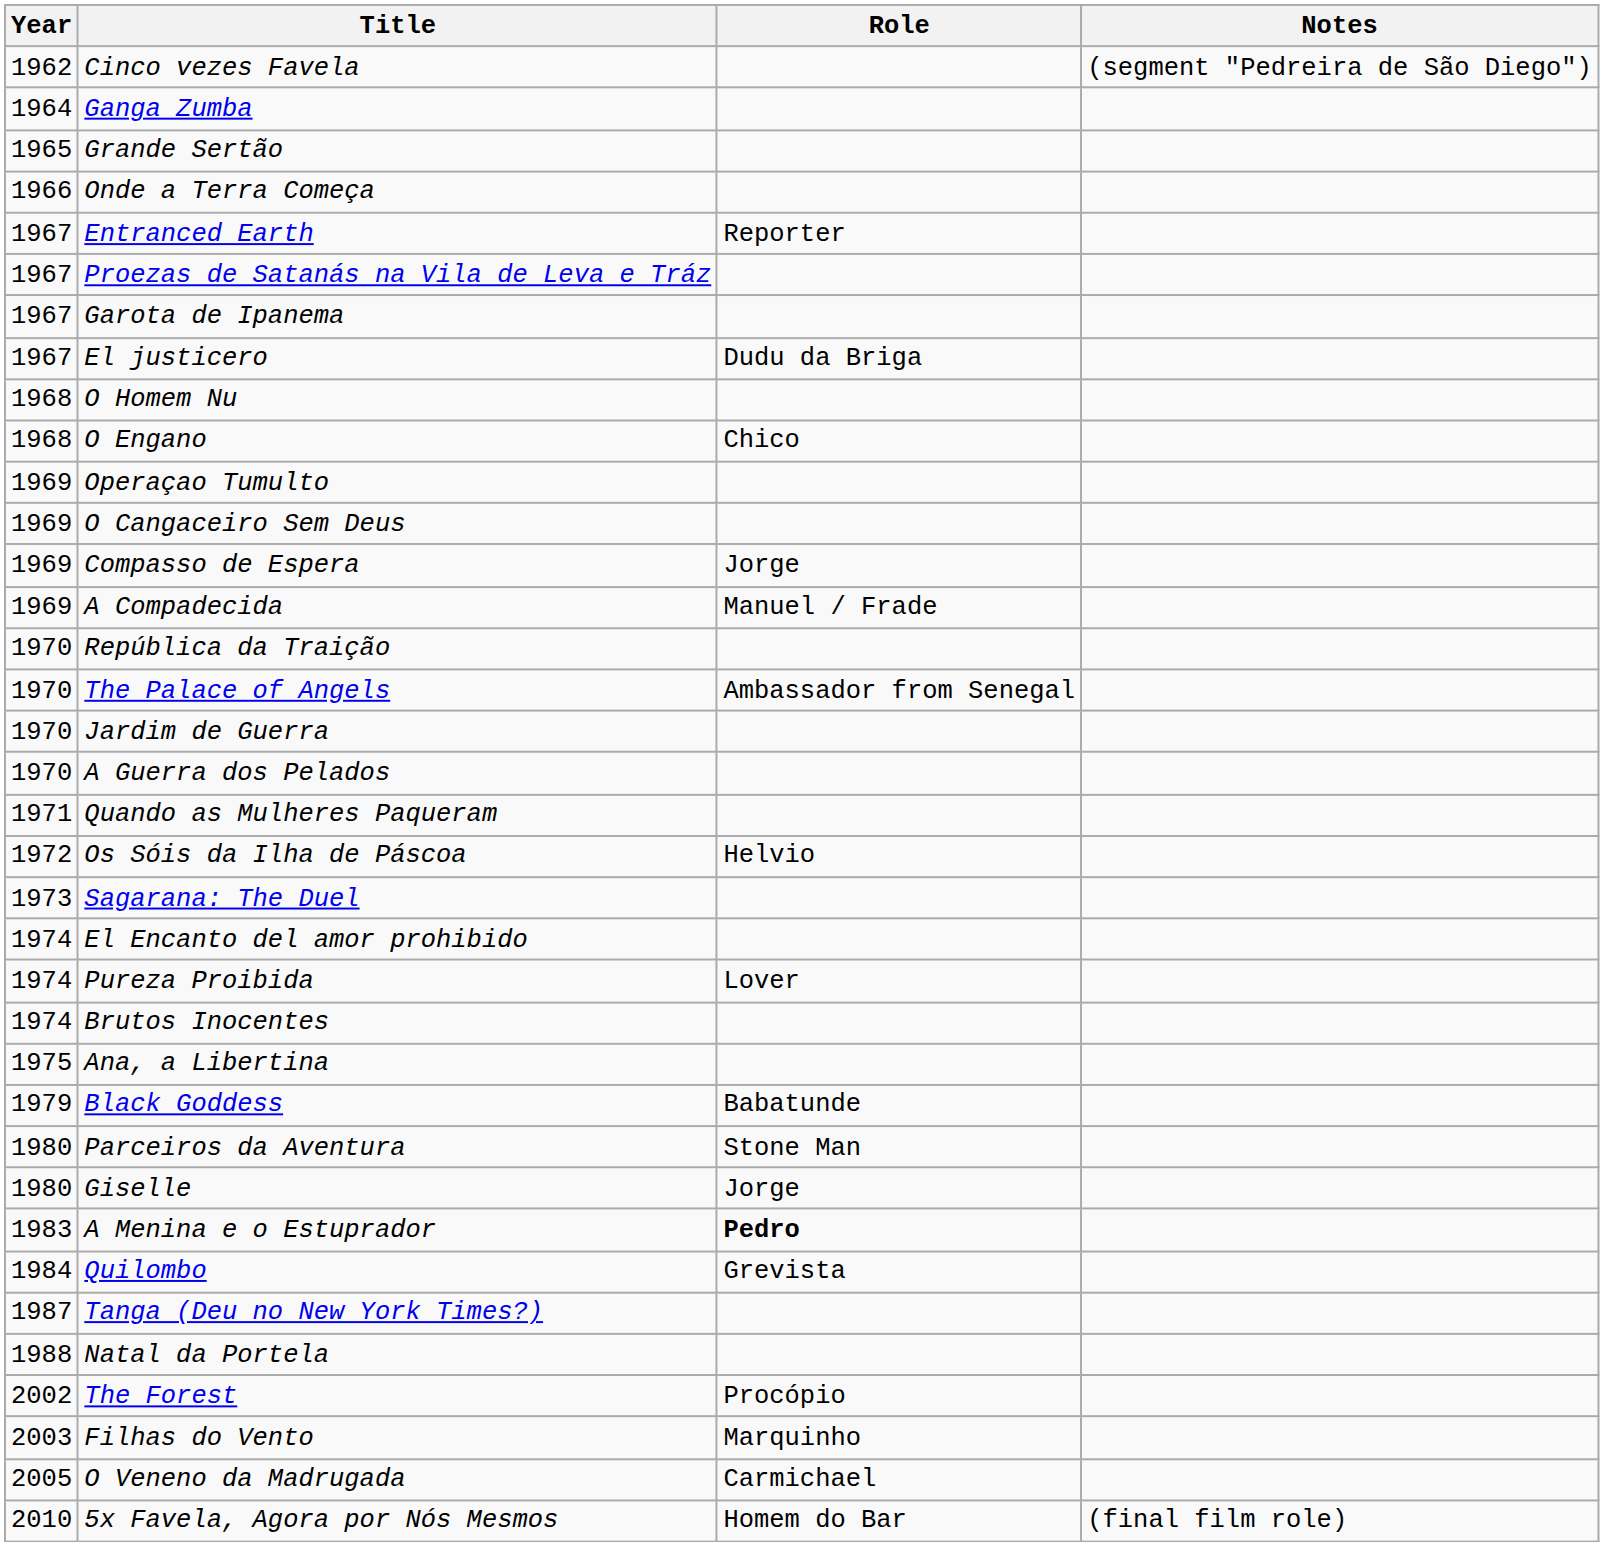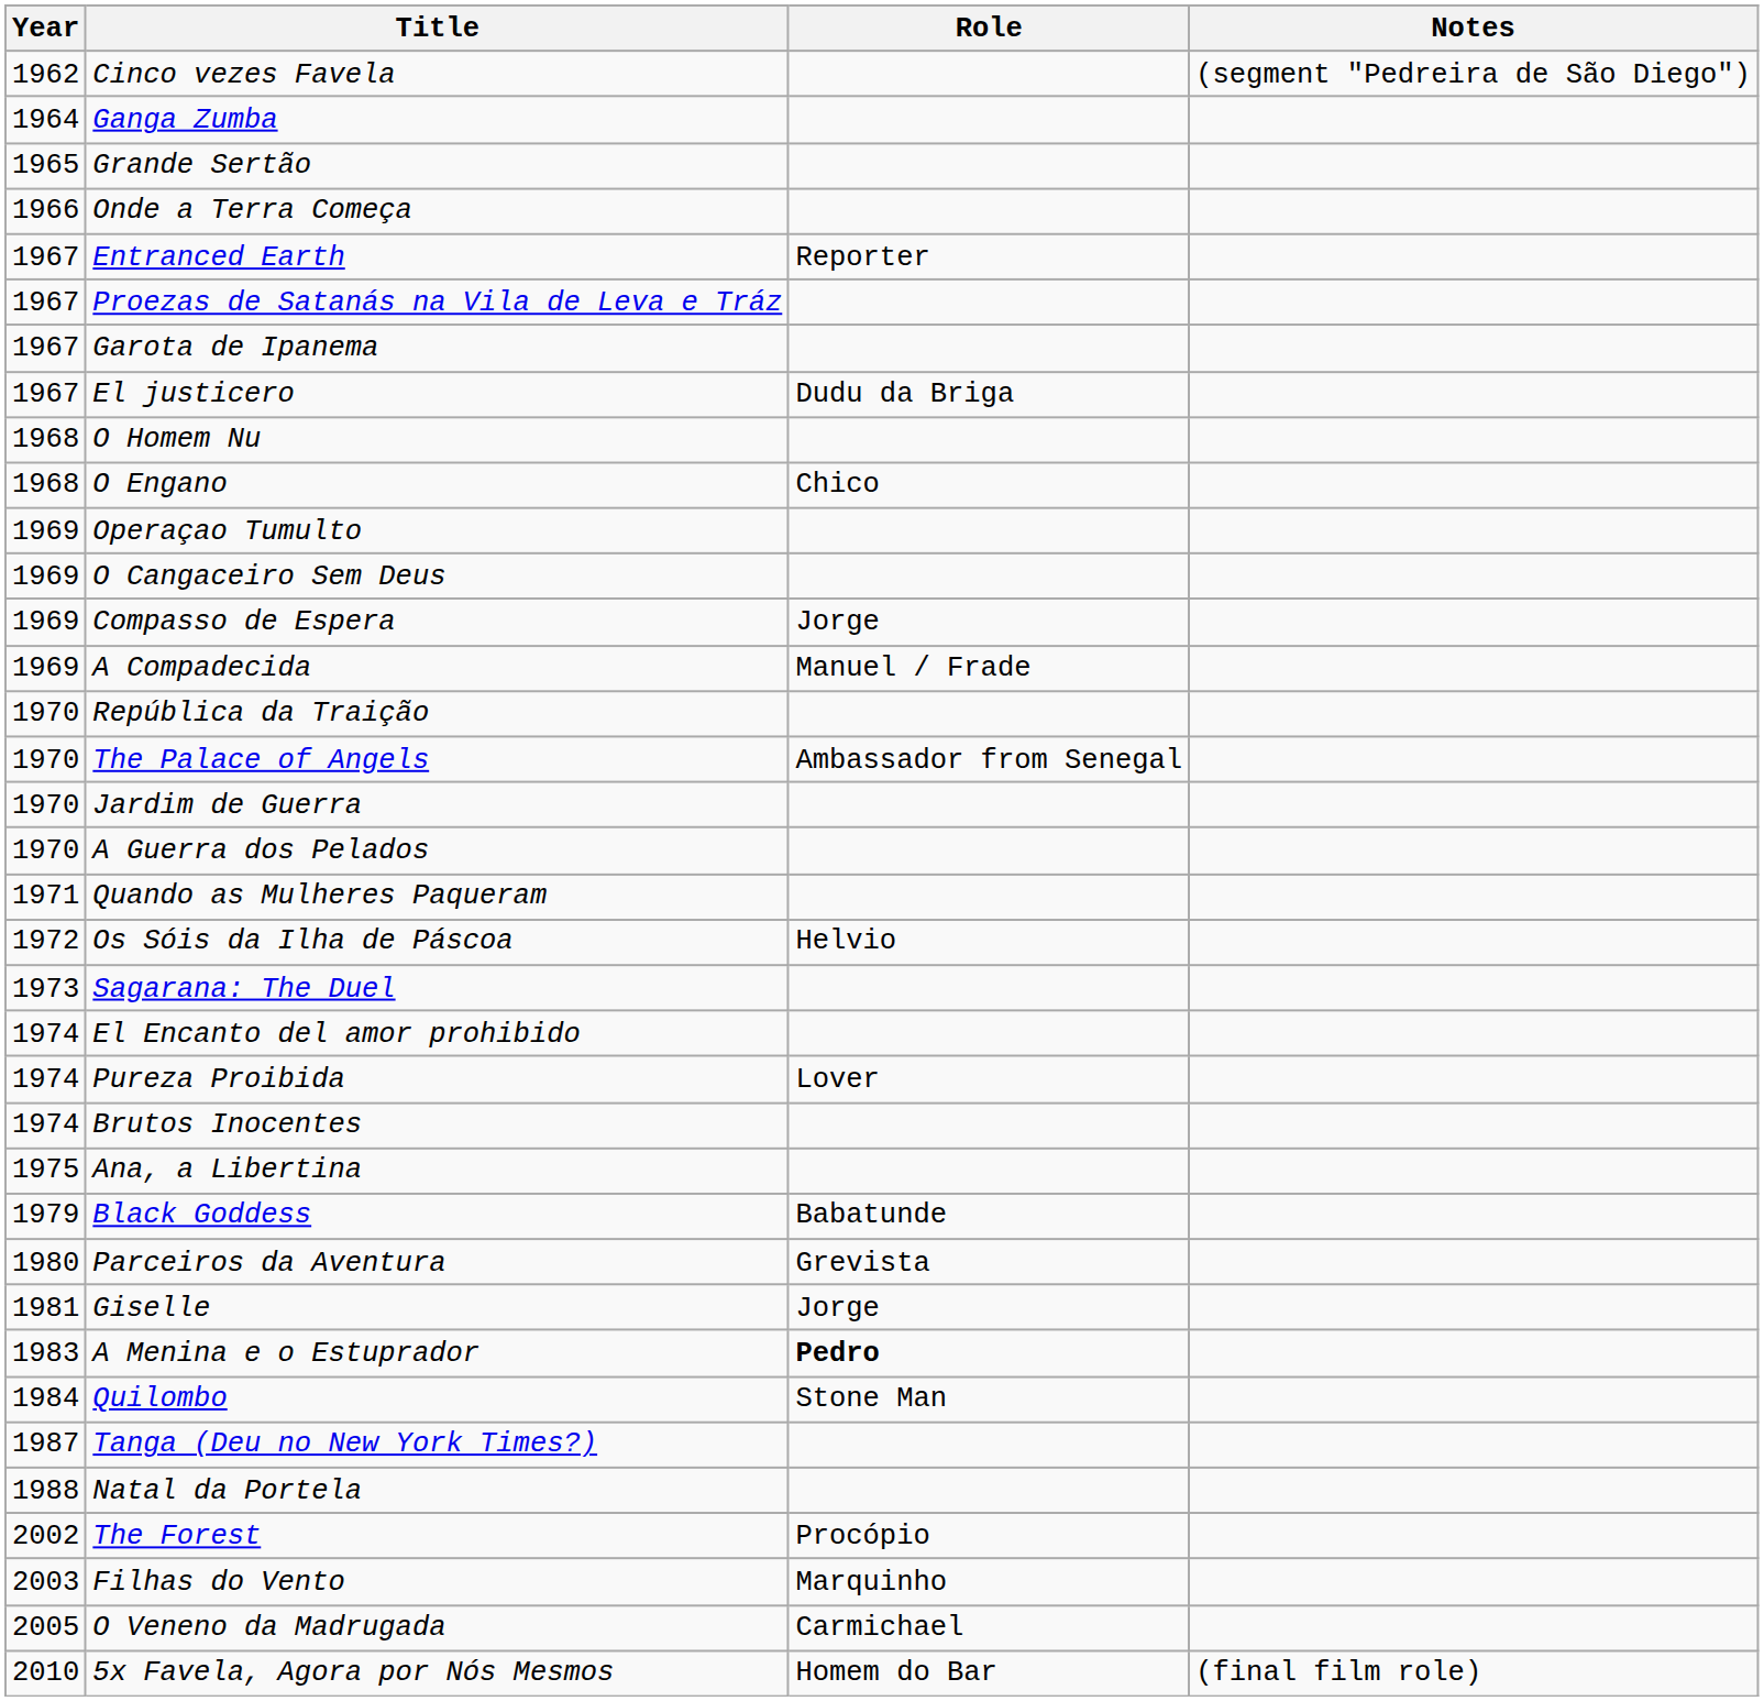 <table class="wikitable">
 <tr>
 <th>Year</th>
 <th>Title</th>
 <th>Role</th>
 <th>Notes</th>
 </tr>
 <tr>
 <td>1962</td>
 <td><em>Cinco vezes Favela</em></td>
 <td></td>
 <td>(segment "Pedreira de São Diego")</td>
 </tr>
 <tr>
 <td>1964</td>
 <td><em><a href='#'>Ganga Zumba</a></em></td>
 <td></td>
 <td></td>
 </tr>
 <tr>
 <td>1965</td>
 <td><em>Grande Sertão</em></td>
 <td></td>
 <td></td>
 </tr>
 <tr>
 <td>1966</td>
 <td><em>Onde a Terra Começa</em></td>
 <td></td>
 <td></td>
 </tr>
 <tr>
 <td>1967</td>
 <td><em><a href='#'>Entranced Earth</a></em></td>
 <td>Reporter</td>
 <td></td>
 </tr>
 <tr>
 <td>1967</td>
 <td><em><a href='#'>Proezas de Satanás na Vila de Leva e Tráz</a></em></td>
 <td></td>
 <td></td>
 </tr>
 <tr>
 <td>1967</td>
 <td><em>Garota de Ipanema</em></td>
 <td></td>
 <td></td>
 </tr>
 <tr>
 <td>1967</td>
 <td><em>El justicero</em></td>
 <td>Dudu da Briga</td>
 <td></td>
 </tr>
 <tr>
 <td>1968</td>
 <td><em>O Homem Nu</em></td>
 <td></td>
 <td></td>
 </tr>
 <tr>
 <td>1968</td>
 <td><em>O Engano</em></td>
 <td>Chico</td>
 <td></td>
 </tr>
 <tr>
 <td>1969</td>
 <td><em>Operaçao Tumulto</em></td>
 <td></td>
 <td></td>
 </tr>
 <tr>
 <td>1969</td>
 <td><em>O Cangaceiro Sem Deus</em></td>
 <td></td>
 <td></td>
 </tr>
 <tr>
 <td>1969</td>
 <td><em>Compasso de Espera</em></td>
 <td>Jorge</td>
 <td></td>
 </tr>
 <tr>
 <td>1969</td>
 <td><em>A Compadecida</em></td>
 <td>Manuel / Frade</td>
 <td></td>
 </tr>
 <tr>
 <td>1970</td>
 <td><em>República da Traição</em></td>
 <td></td>
 <td></td>
 </tr>
 <tr>
 <td>1970</td>
 <td><em><a href='#'>The Palace of Angels</a></em></td>
 <td>Ambassador from Senegal</td>
 <td></td>
 </tr>
 <tr>
 <td>1970</td>
 <td><em>Jardim de Guerra</em></td>
 <td></td>
 <td></td>
 </tr>
 <tr>
 <td>1970</td>
 <td><em>A Guerra dos Pelados</em></td>
 <td></td>
 <td></td>
 </tr>
 <tr>
 <td>1971</td>
 <td><em>Quando as Mulheres Paqueram</em></td>
 <td></td>
 <td></td>
 </tr>
 <tr>
 <td>1972</td>
 <td><em>Os Sóis da Ilha de Páscoa</em></td>
 <td>Helvio</td>
 <td></td>
 </tr>
 <tr>
 <td>1973</td>
 <td><em><a href='#'>Sagarana: The Duel</a></em></td>
 <td></td>
 <td></td>
 </tr>
 <tr>
 <td>1974</td>
 <td><em>El Encanto del amor prohibido</em></td>
 <td></td>
 <td></td>
 </tr>
 <tr>
 <td>1974</td>
 <td><em>Pureza Proibida</em></td>
 <td>Lover</td>
 <td></td>
 </tr>
 <tr>
 <td>1974</td>
 <td><em>Brutos Inocentes</em></td>
 <td></td>
 <td></td>
 </tr>
 <tr>
 <td>1975</td>
 <td><em>Ana, a Libertina</em></td>
 <td></td>
 <td></td>
 </tr>
 <tr>
 <td>1979</td>
 <td><em><a href='#'>Black Goddess</a></em></td>
 <td>Babatunde</td>
 <td></td>
 </tr>
 <tr>
 <td>1980</td>
 <td><em>Parceiros da Aventura</em></td>
-<td>Stone Man</td>
+<td>Grevista</td>
 <td></td>
 </tr>
 <tr>
-<td>1980</td>
+<td>1981</td>
 <td><em>Giselle</em></td>
 <td>Jorge</td>
 <td></td>
 </tr>
 <tr>
 <td>1983</td>
 <td><em>A Menina e o Estuprador</em></td>
 <td><strong>Pedro</strong></td>
 <td></td>
 </tr>
 <tr>
 <td>1984</td>
 <td><em><a href='#'>Quilombo</a></em></td>
-<td>Grevista</td>
+<td>Stone Man</td>
 <td></td>
 </tr>
 <tr>
 <td>1987</td>
 <td><em><a href='#'>Tanga (Deu no New York Times?)</a></em></td>
 <td></td>
 <td></td>
 </tr>
 <tr>
 <td>1988</td>
 <td><em>Natal da Portela</em></td>
 <td></td>
 <td></td>
 </tr>
 <tr>
 <td>2002</td>
 <td><em><a href='#'>The Forest</a></em></td>
 <td>Procópio</td>
 <td></td>
 </tr>
 <tr>
 <td>2003</td>
 <td><em>Filhas do Vento</em></td>
 <td>Marquinho</td>
 <td></td>
 </tr>
 <tr>
 <td>2005</td>
 <td><em>O Veneno da Madrugada</em></td>
 <td>Carmichael</td>
 <td></td>
 </tr>
 <tr>
 <td>2010</td>
 <td><em>5x Favela, Agora por Nós Mesmos</em></td>
 <td>Homem do Bar</td>
 <td>(final film role)</td>
 </tr>
 </table>
